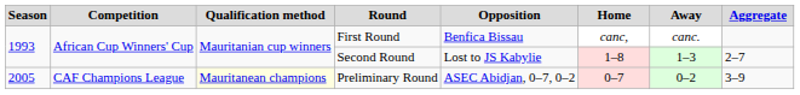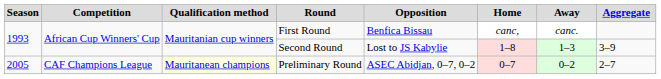 <table class="sortable plainrowheaders wikitable">
 <tr>
 <th style="background:#DCDCDC">Season</th>
 <th style="background:#DCDCDC">Competition</th>
 <th style="background:#DCDCDC">Qualification method</th>
 <th style="background:#DCDCDC">Round</th>
 <th style="background:#DCDCDC">Opposition</th>
 <th width="80" style="background:#DCDCDC">Home</th>
 <th width="80" style="background:#DCDCDC">Away</th>
 <th width="80" style="background:#DCDCDC"><a href='#'>Aggregate</a></th>
 </tr>
 <tr>
 <td rowspan=2><a href='#'>1993</a></td>
 <td rowspan=2><a href='#'>African Cup Winners' Cup</a></td>
 <td rowspan=2><a href='#'>Mauritanian cup winners</a></td>
 <td align=left>First Round</td>
 <td align=left> <a href='#'>Benfica Bissau</a></td>
 <td style="background:#fff; text-align:center"><em>canc,</em></td>
 <td style="background:#fff; text-align:center"><em>canc.</em></td>
 <td></td>
 </tr>
 <tr>
 <td align=left>Second Round</td>
 <td align=left> Lost to <a href='#'>JS Kabylie</a></td>
 <td style="background:#fdd; text-align:center">1–8</td>
 <td style="background:#dfd; text-align:center">1–3</td>
-<td>2–7</td>
+<td>3–9</td>
 </tr>
 <tr>
 <td><a href='#'>2005</a></td>
 <td><a href='#'>CAF Champions League</a></td>
 <td style="background: lightyellow;"><a href='#'>Mauritanean champions</a></td>
 <td align=left>Preliminary Round</td>
 <td align=left> <a href='#'>ASEC Abidjan</a>, 0–7, 0–2</td>
 <td style="background:#fdd; text-align:center">0–7</td>
 <td style="background:#dfd; text-align:center">0–2</td>
-<td>3–9</td>
+<td>2–7</td>
 </tr>
 </table>
